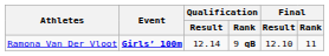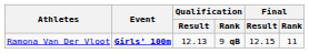 <table class="wikitable" border="1" style="font-size:90%">
 <tr>
 <th rowspan=2>Athletes</th>
 <th rowspan=2>Event</th>
 <th colspan=2>Qualification</th>
 <th colspan=2>Final</th>
 </tr>
 <tr>
 <th>Result</th>
 <th>Rank</th>
 <th>Result</th>
 <th>Rank</th>
 </tr>
 <tr>
 <td><a href='#'>Ramona Van Der Vloot</a></td>
 <td><strong><a href='#'>Girls’ 100m</a></strong></td>
-<td align=center>12.14</td>
+<td align=center>12.13</td>
 <td align=center>9 <strong>qB</strong></td>
-<td align=center>12.10</td>
+<td align=center>12.15</td>
 <td align=center>11</td>
 </tr>
 </table>
